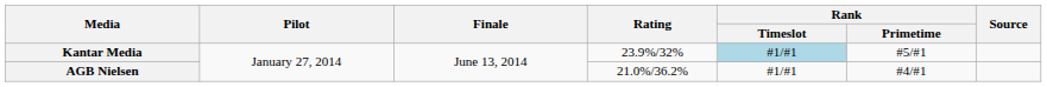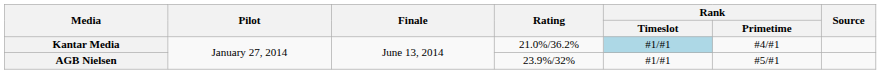 <table class="wikitable"  style="text-align:center; line-height:16px; width:100%;">
 <tr>
 <th style="width:15%;" rowspan="2">Media</th>
 <th style="width:15%;" rowspan="2">Pilot</th>
 <th style="width:15%;" rowspan="2">Finale</th>
 <th style="width:10%;" rowspan="2">Rating</th>
 <th style="width:20%;" colspan="2">Rank</th>
 <th style="width:05%;" rowspan="2">Source</th>
 </tr>
 <tr>
 <th style="width:10%;">Timeslot</th>
 <th style="width:10%;">Primetime</th>
 </tr>
 <tr>
 <th>Kantar Media</th>
 <td rowspan="2">January 27, 2014</td>
 <td rowspan="2">June 13, 2014</td>
-<td>23.9%/32%</td>
+<td>21.0%/36.2%</td>
 <td style="background: lightblue;">#1/#1</td>
-<td>#5/#1</td>
+<td>#4/#1</td>
 <td></td>
 </tr>
 <tr>
 <th>AGB Nielsen</th>
-<td>21.0%/36.2%</td>
+<td>23.9%/32%</td>
 <td>#1/#1</td>
-<td>#4/#1</td>
+<td>#5/#1</td>
 <td></td>
 </tr>
 </table>
